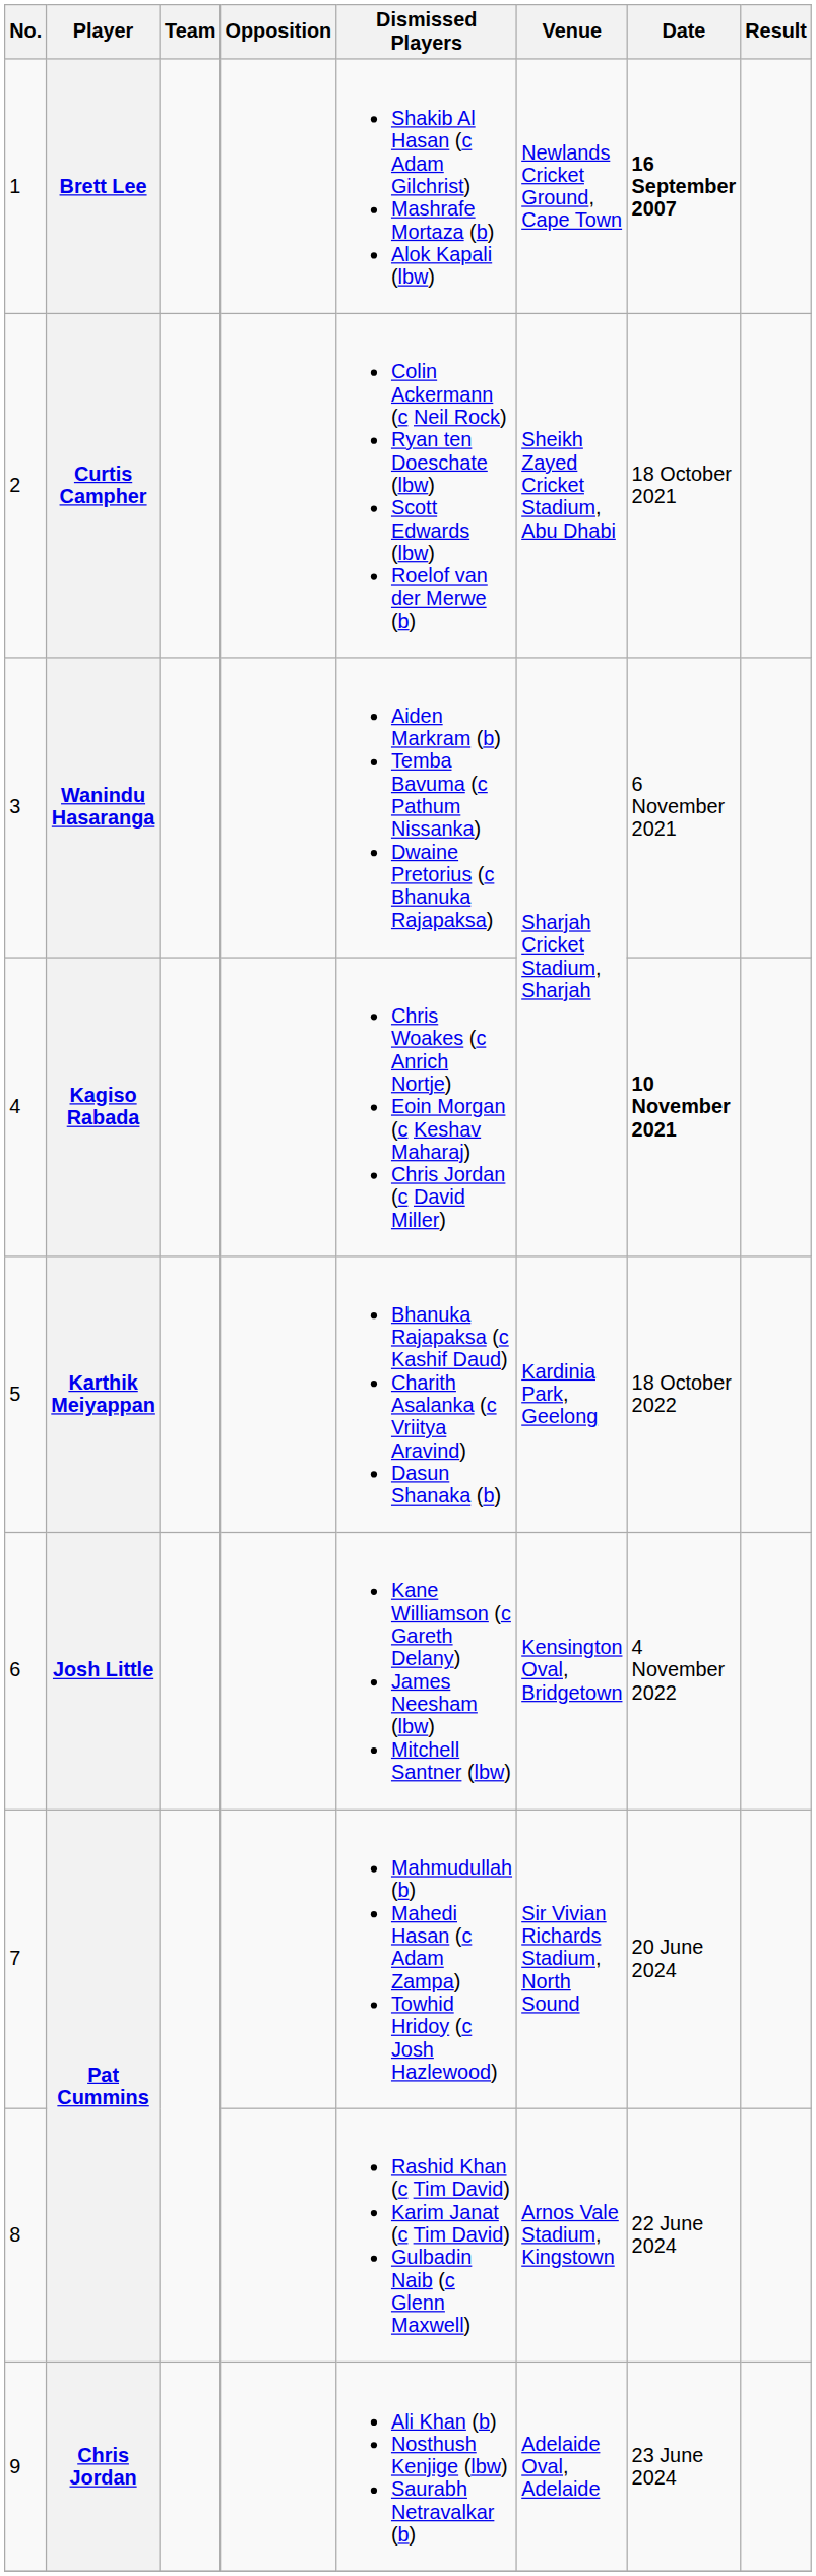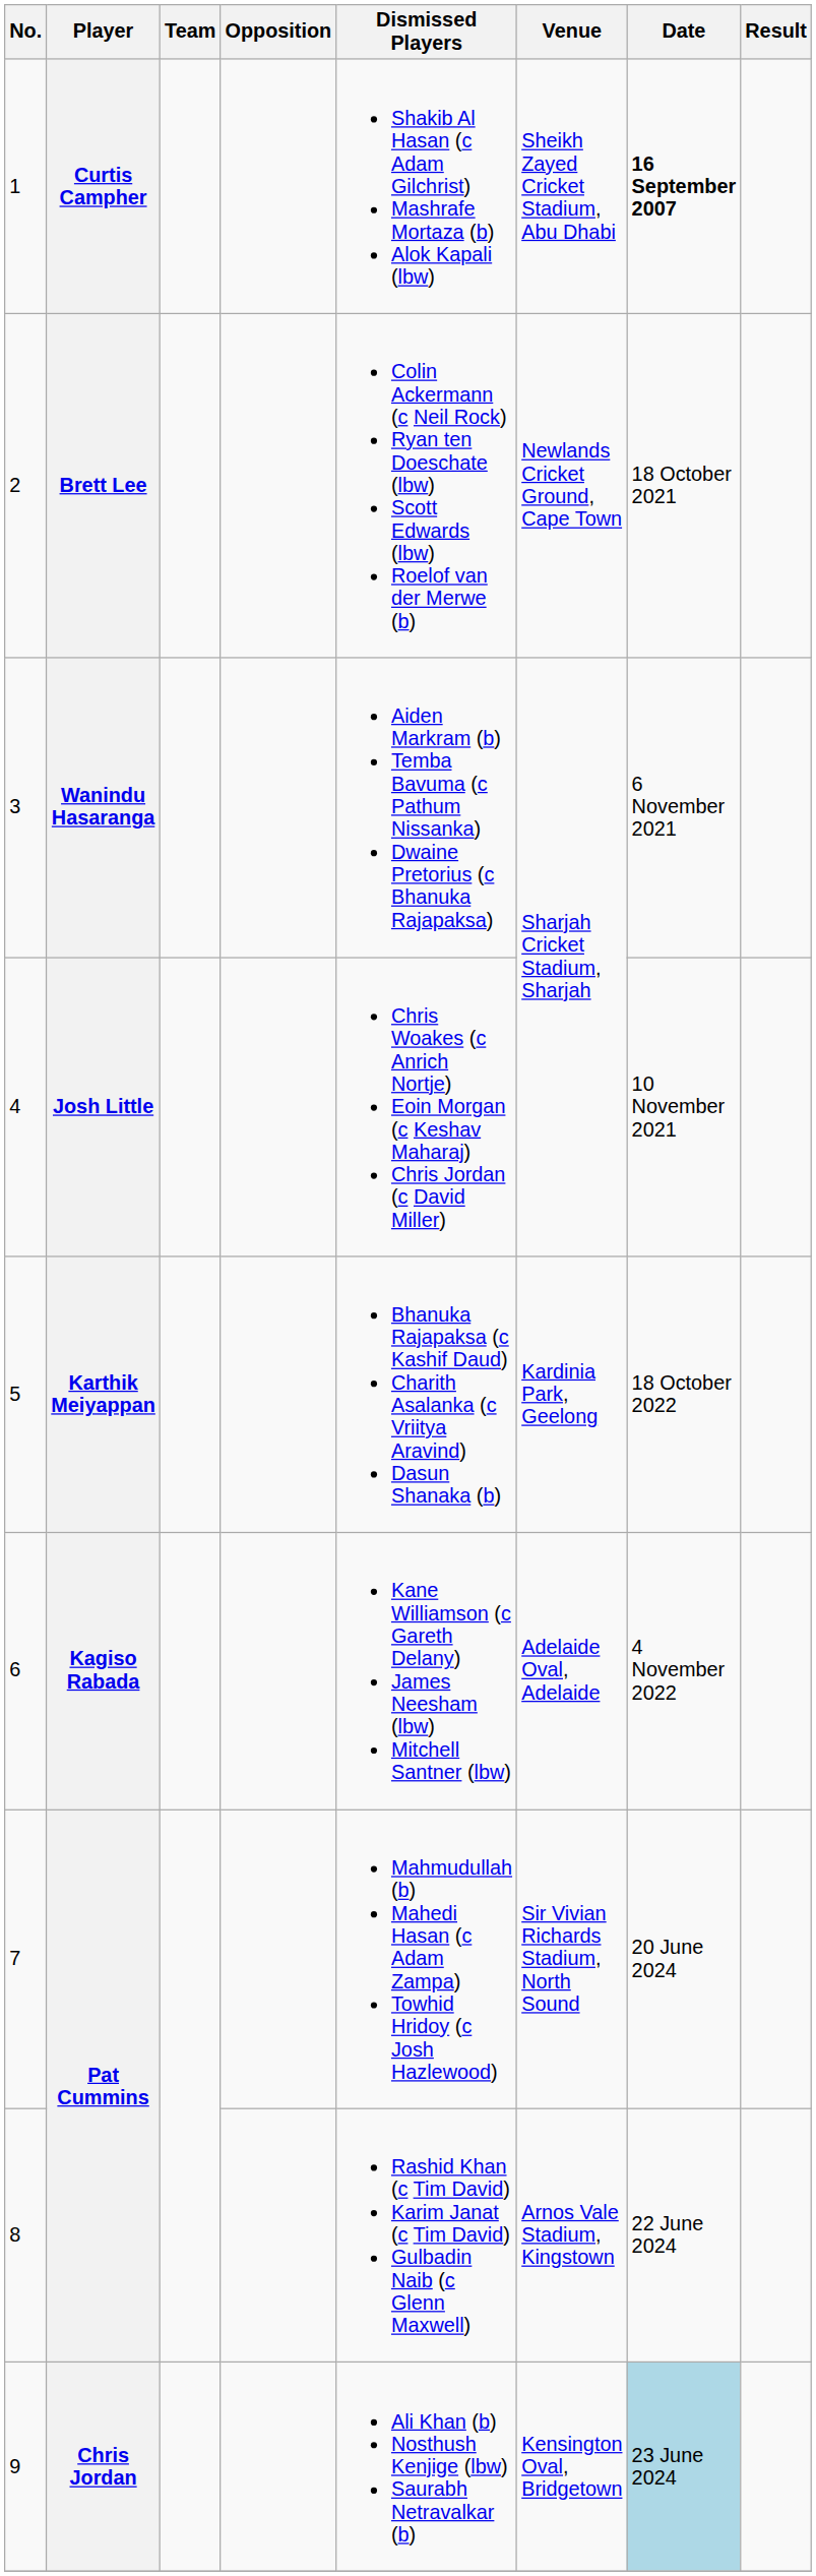 <table class="wikitable sortable">
 <tr>
 <th>No.</th>
 <th>Player</th>
 <th>Team</th>
 <th>Opposition</th>
 <th>Dismissed Players</th>
 <th>Venue</th>
 <th>Date</th>
 <th>Result</th>
 </tr>
 <tr>
 <td>1</td>
-<th scope="row" style="text-align:center"><a href='#'>Brett Lee</a></th>
+<th scope="row" style="text-align:center"><a href='#'>Curtis Campher</a></th>
 <td></td>
 <td></td>
 <td><br><ul><li><a href='#'>Shakib Al Hasan</a> (<a href='#'>c</a> <a href='#'>Adam Gilchrist</a>)</li><li><a href='#'>Mashrafe Mortaza</a> (<a href='#'>b</a>)</li><li><a href='#'>Alok Kapali</a> (<a href='#'>lbw</a>)</li></ul></td>
-<td><a href='#'>Newlands Cricket Ground</a>, <a href='#'>Cape Town</a></td>
+<td><a href='#'>Sheikh Zayed Cricket Stadium</a>, <a href='#'>Abu Dhabi</a></td>
 <td><strong>16 September 2007</strong></td>
 <td></td>
 </tr>
 <tr>
 <td>2</td>
-<th scope="row" style="text-align:center"><a href='#'>Curtis Campher</a></th>
+<th scope="row" style="text-align:center"><a href='#'>Brett Lee</a></th>
 <td></td>
 <td></td>
 <td><br><ul><li><a href='#'>Colin Ackermann</a> (<a href='#'>c</a> <a href='#'>Neil Rock</a>)</li><li><a href='#'>Ryan ten Doeschate</a> (<a href='#'>lbw</a>)</li><li><a href='#'>Scott Edwards</a> (<a href='#'>lbw</a>)</li><li><a href='#'>Roelof van der Merwe</a> (<a href='#'>b</a>)</li></ul></td>
-<td><a href='#'>Sheikh Zayed Cricket Stadium</a>, <a href='#'>Abu Dhabi</a></td>
+<td><a href='#'>Newlands Cricket Ground</a>, <a href='#'>Cape Town</a></td>
 <td>18 October 2021</td>
 <td></td>
 </tr>
 <tr>
 <td>3</td>
 <th scope="row" style="text-align:center"><a href='#'>Wanindu Hasaranga</a></th>
 <td></td>
 <td></td>
 <td><br><ul><li><a href='#'>Aiden Markram</a> (<a href='#'>b</a>)</li><li><a href='#'>Temba Bavuma</a> (<a href='#'>c</a> <a href='#'>Pathum Nissanka</a>)</li><li><a href='#'>Dwaine Pretorius</a> (<a href='#'>c</a> <a href='#'>Bhanuka Rajapaksa</a>)</li></ul></td>
 <td rowspan=2><a href='#'>Sharjah Cricket Stadium</a>, <a href='#'>Sharjah</a></td>
 <td>6 November 2021</td>
 <td></td>
 </tr>
 <tr>
 <td>4</td>
-<th scope="row" style="text-align:center"><a href='#'>Kagiso Rabada</a></th>
+<th scope="row" style="text-align:center"><a href='#'>Josh Little</a></th>
 <td></td>
 <td></td>
 <td><br><ul><li><a href='#'>Chris Woakes</a> (<a href='#'>c</a> <a href='#'>Anrich Nortje</a>)</li><li><a href='#'>Eoin Morgan</a> (<a href='#'>c</a> <a href='#'>Keshav Maharaj</a>)</li><li><a href='#'>Chris Jordan</a> (<a href='#'>c</a> <a href='#'>David Miller</a>)</li></ul></td>
-<td><strong>10 November 2021</strong></td>
+<td>10 November 2021</td>
 <td></td>
 </tr>
 <tr>
 <td>5</td>
 <th scope="row" style="text-align:center"><a href='#'>Karthik Meiyappan</a></th>
 <td></td>
 <td></td>
 <td><br><ul><li><a href='#'>Bhanuka Rajapaksa</a> (<a href='#'>c</a> <a href='#'>Kashif Daud</a>)</li><li><a href='#'>Charith Asalanka</a> (<a href='#'>c</a> <a href='#'>Vriitya Aravind</a>)</li><li><a href='#'>Dasun Shanaka</a> (<a href='#'>b</a>)</li></ul></td>
 <td><a href='#'>Kardinia Park</a>, <a href='#'>Geelong</a></td>
 <td>18 October 2022</td>
 <td></td>
 </tr>
 <tr>
 <td>6</td>
-<th scope="row" style="text-align:center"><a href='#'>Josh Little</a></th>
+<th scope="row" style="text-align:center"><a href='#'>Kagiso Rabada</a></th>
 <td></td>
 <td></td>
 <td><br><ul><li><a href='#'>Kane Williamson</a> (<a href='#'>c</a> <a href='#'>Gareth Delany</a>)</li><li><a href='#'>James Neesham</a> (<a href='#'>lbw</a>)</li><li><a href='#'>Mitchell Santner</a> (<a href='#'>lbw</a>)</li></ul></td>
-<td><a href='#'>Kensington Oval</a>, <a href='#'>Bridgetown</a></td>
+<td><a href='#'>Adelaide Oval</a>, <a href='#'>Adelaide</a></td>
 <td>4 November 2022</td>
 <td></td>
 </tr>
 <tr>
 <td>7</td>
 <th scope="row" style="text-align:center" rowspan=2><a href='#'>Pat Cummins</a></th>
 <td rowspan=2></td>
 <td></td>
 <td><br><ul><li><a href='#'>Mahmudullah</a> (<a href='#'>b</a>)</li><li><a href='#'>Mahedi Hasan</a> (<a href='#'>c</a> <a href='#'>Adam Zampa</a>)</li><li><a href='#'>Towhid Hridoy</a> (<a href='#'>c</a> <a href='#'>Josh Hazlewood</a>)</li></ul></td>
 <td><a href='#'>Sir Vivian Richards Stadium</a>, <a href='#'>North Sound</a></td>
 <td>20 June 2024</td>
 <td></td>
 </tr>
 <tr>
 <td>8</td>
 <td></td>
 <td><br><ul><li><a href='#'>Rashid Khan</a> (<a href='#'>c</a> <a href='#'>Tim David</a>)</li><li><a href='#'>Karim Janat</a> (<a href='#'>c</a> <a href='#'>Tim David</a>)</li><li><a href='#'>Gulbadin Naib</a> (<a href='#'>c</a> <a href='#'>Glenn Maxwell</a>)</li></ul></td>
 <td><a href='#'>Arnos Vale Stadium</a>, <a href='#'>Kingstown</a></td>
 <td>22 June 2024</td>
 <td></td>
 </tr>
 <tr>
 <td>9</td>
 <th scope="row" style="text-align:center"><a href='#'>Chris Jordan</a></th>
 <td></td>
 <td></td>
 <td><br><ul><li><a href='#'>Ali Khan</a> (<a href='#'>b</a>)</li><li><a href='#'>Nosthush Kenjige</a> (<a href='#'>lbw</a>)</li><li><a href='#'>Saurabh Netravalkar</a> (<a href='#'>b</a>)</li></ul></td>
-<td><a href='#'>Adelaide Oval</a>, <a href='#'>Adelaide</a></td>
-<td>23 June 2024</td>
+<td><a href='#'>Kensington Oval</a>, <a href='#'>Bridgetown</a></td>
+<td style="background: lightblue;">23 June 2024</td>
 <td></td>
 </tr>
 <tr>
 </tr>
 </table>
